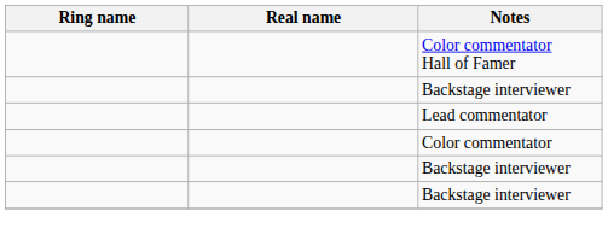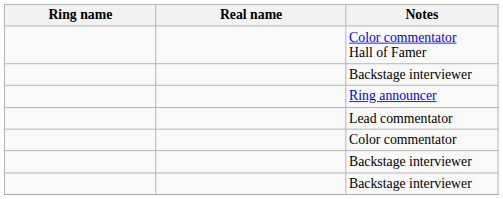 <table class="wikitable sortable" align="left center" width="65%">
 <tr>
 <th width="20%">Ring name</th>
 <th width="25%">Real name</th>
 <th width="20%">Notes</th>
 </tr>
 <tr>
 <td></td>
 <td></td>
 <td><a href='#'>Color commentator</a><br>Hall of Famer</td>
 </tr>
 <tr>
 <td></td>
 <td></td>
 <td>Backstage interviewer</td>
+</tr>
+<tr>
+<td></td>
+<td></td>
+<td><a href='#'>Ring announcer</a></td>
 </tr>
 <tr>
 <td></td>
 <td></td>
 <td>Lead commentator</td>
 </tr>
 <tr>
 <td></td>
 <td></td>
 <td>Color commentator</td>
 </tr>
 <tr>
 <td></td>
 <td></td>
 <td>Backstage interviewer</td>
 </tr>
 <tr>
 <td></td>
 <td></td>
 <td>Backstage interviewer</td>
 </tr>
 <tr>
 </tr>
 </table>
